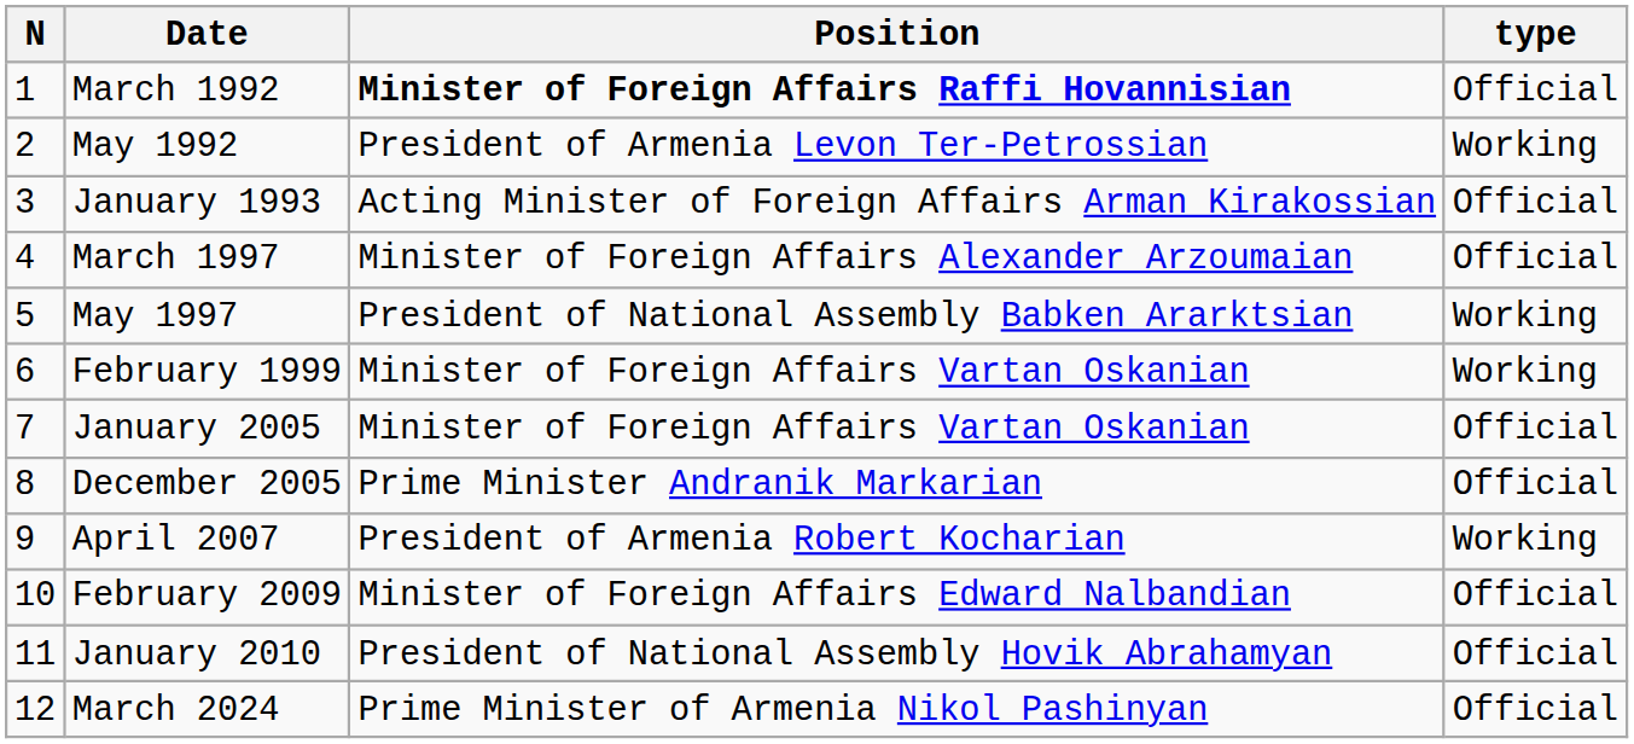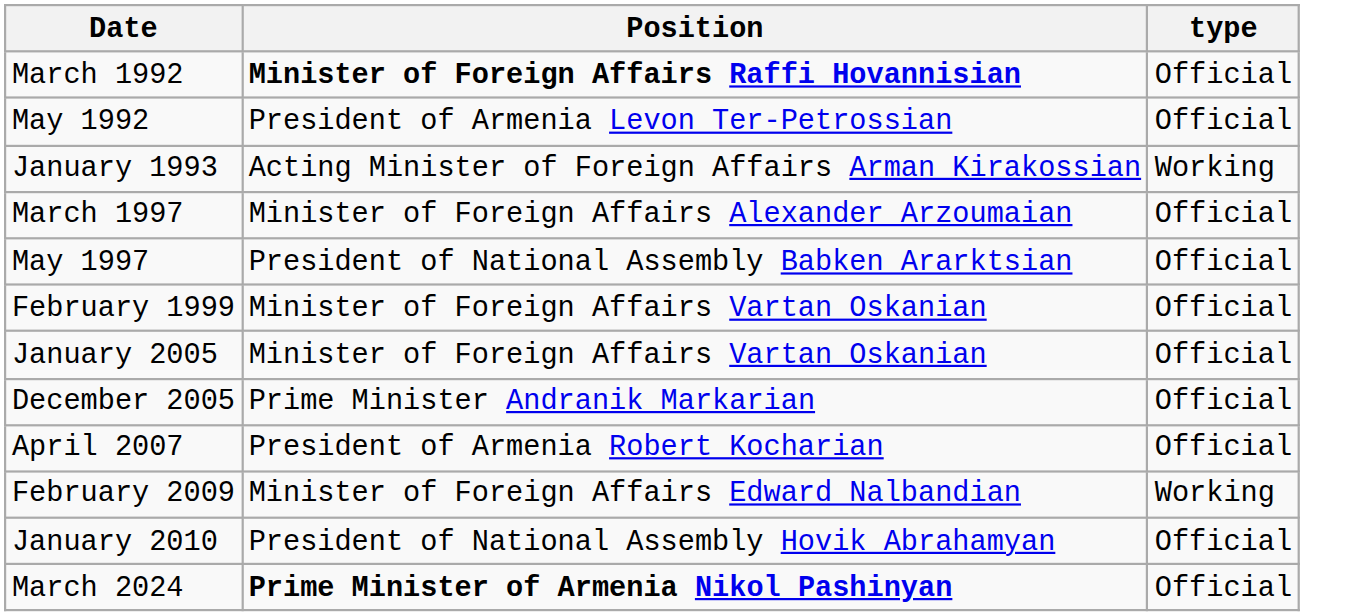 <table class="wikitable">
 <tr>
-<th>N</th>
 <th>Date</th>
 <th>Position</th>
 <th>type</th>
 </tr>
 <tr>
-<td>1</td>
 <td>March 1992</td>
 <td><strong>Minister of Foreign Affairs <a href='#'>Raffi Hovannisian</a></strong></td>
 <td>Official</td>
 </tr>
 <tr>
-<td>2</td>
 <td>May 1992</td>
 <td>President of Armenia <a href='#'>Levon Ter-Petrossian</a></td>
+<td>Official</td>
+</tr>
+<tr>
+<td>January 1993</td>
+<td>Acting Minister of Foreign Affairs <a href='#'>Arman Kirakossian</a></td>
 <td>Working</td>
 </tr>
 <tr>
-<td>3</td>
-<td>January 1993</td>
-<td>Acting Minister of Foreign Affairs <a href='#'>Arman Kirakossian</a></td>
-<td>Official</td>
-</tr>
-<tr>
-<td>4</td>
 <td>March 1997</td>
 <td>Minister of Foreign Affairs <a href='#'>Alexander Arzoumaian</a></td>
 <td>Official</td>
 </tr>
 <tr>
-<td>5</td>
 <td>May 1997</td>
 <td>President of National Assembly <a href='#'>Babken Ararktsian</a></td>
-<td>Working</td>
+<td>Official</td>
 </tr>
 <tr>
-<td>6</td>
 <td>February 1999</td>
 <td>Minister of Foreign Affairs <a href='#'>Vartan Oskanian</a></td>
-<td>Working</td>
+<td>Official</td>
 </tr>
 <tr>
-<td>7</td>
 <td>January 2005</td>
 <td>Minister of Foreign Affairs <a href='#'>Vartan Oskanian</a></td>
 <td>Official</td>
 </tr>
 <tr>
-<td>8</td>
 <td>December 2005</td>
 <td>Prime Minister <a href='#'>Andranik Markarian</a></td>
 <td>Official</td>
 </tr>
 <tr>
-<td>9</td>
 <td>April 2007</td>
 <td>President of Armenia <a href='#'>Robert Kocharian</a></td>
+<td>Official</td>
+</tr>
+<tr>
+<td>February 2009</td>
+<td>Minister of Foreign Affairs <a href='#'>Edward Nalbandian</a></td>
 <td>Working</td>
 </tr>
 <tr>
-<td>10</td>
-<td>February 2009</td>
-<td>Minister of Foreign Affairs <a href='#'>Edward Nalbandian</a></td>
-<td>Official</td>
-</tr>
-<tr>
-<td>11</td>
 <td>January 2010</td>
 <td>President of National Assembly <a href='#'>Hovik Abrahamyan</a></td>
 <td>Official</td>
 </tr>
 <tr>
-<td>12</td>
 <td>March 2024</td>
-<td>Prime Minister of Armenia <a href='#'>Nikol Pashinyan</a></td>
+<td><strong>Prime Minister of Armenia <a href='#'>Nikol Pashinyan</a></strong></td>
 <td>Official</td>
 </tr>
 </table>
